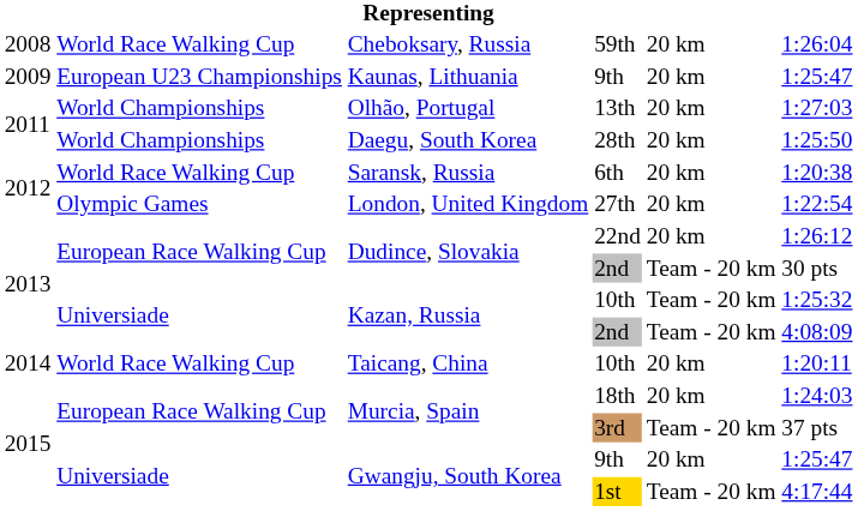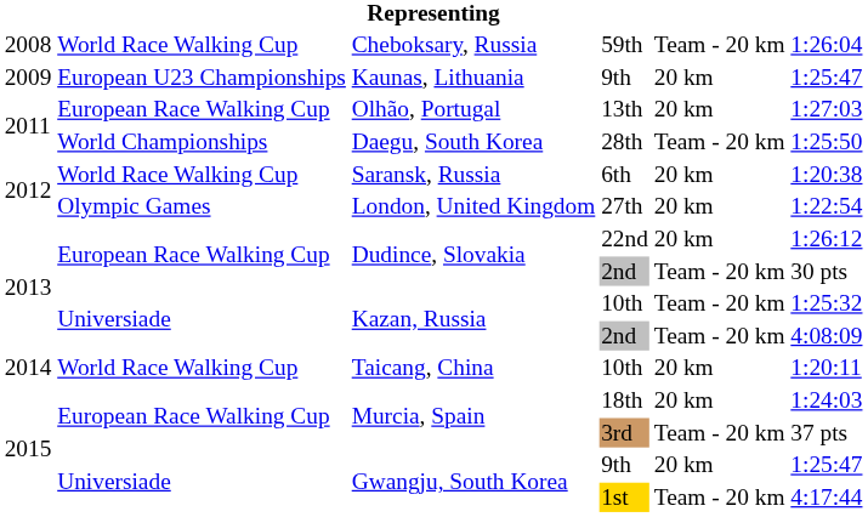 <table>
 <tr>
 <th colspan="6">Representing </th>
 </tr>
 <tr>
 <td>2008</td>
 <td><a href='#'>World Race Walking Cup</a></td>
 <td><a href='#'>Cheboksary</a>, <a href='#'>Russia</a></td>
 <td>59th</td>
-<td>20 km</td>
+<td>Team - 20 km</td>
 <td><a href='#'>1:26:04</a></td>
 </tr>
 <tr>
 <td>2009</td>
 <td><a href='#'>European U23 Championships</a></td>
 <td><a href='#'>Kaunas</a>, <a href='#'>Lithuania</a></td>
 <td>9th</td>
 <td>20 km</td>
 <td><a href='#'>1:25:47</a></td>
 </tr>
 <tr>
 <td rowspan=2>2011</td>
-<td><a href='#'>World Championships</a></td>
+<td><a href='#'>European Race Walking Cup</a></td>
 <td><a href='#'>Olhão</a>, <a href='#'>Portugal</a></td>
 <td>13th</td>
 <td>20 km</td>
 <td><a href='#'>1:27:03</a></td>
 </tr>
 <tr>
 <td><a href='#'>World Championships</a></td>
 <td><a href='#'>Daegu</a>, <a href='#'>South Korea</a></td>
 <td>28th</td>
-<td>20 km</td>
+<td>Team - 20 km</td>
 <td><a href='#'>1:25:50</a></td>
 </tr>
 <tr>
 <td rowspan=2>2012</td>
 <td><a href='#'>World Race Walking Cup</a></td>
 <td><a href='#'>Saransk</a>, <a href='#'>Russia</a></td>
 <td>6th</td>
 <td>20 km</td>
 <td><a href='#'>1:20:38</a></td>
 </tr>
 <tr>
 <td><a href='#'>Olympic Games</a></td>
 <td><a href='#'>London</a>, <a href='#'>United Kingdom</a></td>
 <td>27th</td>
 <td>20 km</td>
 <td><a href='#'>1:22:54</a></td>
 </tr>
 <tr>
 <td rowspan=4>2013</td>
 <td rowspan=2><a href='#'>European Race Walking Cup</a></td>
 <td rowspan=2><a href='#'>Dudince</a>, <a href='#'>Slovakia</a></td>
 <td>22nd</td>
 <td>20 km</td>
 <td><a href='#'>1:26:12</a></td>
 </tr>
 <tr>
 <td bgcolor=silver>2nd</td>
 <td>Team - 20 km</td>
 <td>30 pts</td>
 </tr>
 <tr>
 <td rowspan="2"><a href='#'>Universiade</a></td>
 <td rowspan="2"><a href='#'>Kazan, Russia</a></td>
 <td>10th</td>
 <td>Team - 20 km</td>
 <td><a href='#'>1:25:32</a></td>
 </tr>
 <tr>
 <td bgcolor=silver>2nd</td>
 <td>Team - 20 km</td>
 <td><a href='#'>4:08:09</a></td>
 </tr>
 <tr>
 <td>2014</td>
 <td><a href='#'>World Race Walking Cup</a></td>
 <td><a href='#'>Taicang</a>, <a href='#'>China</a></td>
 <td>10th</td>
 <td>20 km</td>
 <td><a href='#'>1:20:11</a></td>
 </tr>
 <tr>
 <td rowspan=4>2015</td>
 <td rowspan=2><a href='#'>European Race Walking Cup</a></td>
 <td rowspan=2><a href='#'>Murcia</a>, <a href='#'>Spain</a></td>
 <td>18th</td>
 <td>20 km</td>
 <td><a href='#'>1:24:03</a></td>
 </tr>
 <tr>
 <td bgcolor="cc9966">3rd</td>
 <td>Team - 20 km</td>
 <td>37 pts</td>
 </tr>
 <tr>
 <td rowspan="2"><a href='#'>Universiade</a></td>
 <td rowspan="2"><a href='#'>Gwangju, South Korea</a></td>
 <td>9th</td>
 <td>20 km</td>
 <td><a href='#'>1:25:47</a></td>
 </tr>
 <tr>
 <td bgcolor=gold>1st</td>
 <td>Team - 20 km</td>
 <td><a href='#'>4:17:44</a></td>
 </tr>
 </table>
